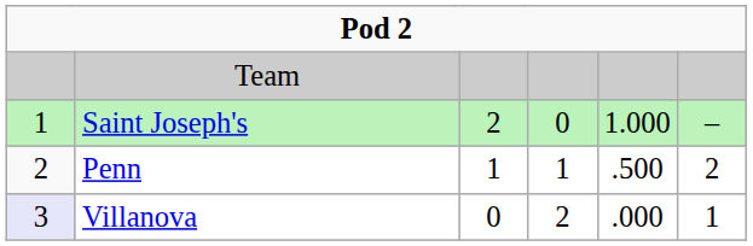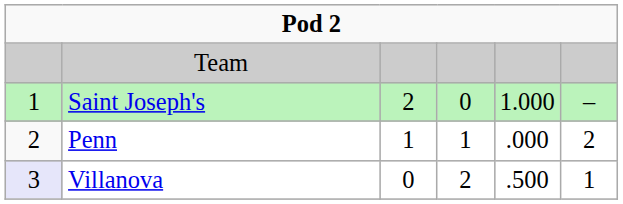 <table class="wikitable" style="margin:1em; clear:right; text-align:left; line-height:normal; width=50%">
 <tr>
 <td style="text-align:center" colspan="7"><strong>Pod 2</strong></td>
 </tr>
 <tr>
 <td style="text-align:center; background-color:#CCCCCC; width:30px"></td>
 <td style="text-align:center; background-color:#CCCCCC; width:200px">Team</td>
 <td style="text-align:center; background-color:#CCCCCC; width:30px"></td>
 <td style="text-align:center; background-color:#CCCCCC; width:30px"></td>
 <td style="text-align:center; background-color:#CCCCCC; width:30px"></td>
 <td style="text-align:center; background-color:#CCCCCC; width:30px"></td>
 </tr>
 <tr>
 <td style="text-align:center; background-color:#bbf3bb; width:30px">1</td>
 <td style="text-align:left; background-color:#bbf3bb; width:150px"><a href='#'>Saint Joseph's</a></td>
 <td style="text-align:center; background-color:#bbf3bb; width:30px">2</td>
 <td style="text-align:center; background-color:#bbf3bb; width:30px">0</td>
 <td style="text-align:center; background-color:#bbf3bb; width:30px">1.000</td>
 <td style="text-align:center; background-color:#bbf3bb; width:30px">–</td>
 </tr>
 <tr>
 <td style="text-align:center; width:30px">2</td>
 <td style="text-align:left; background:white; width:150px"><a href='#'>Penn</a></td>
 <td style="text-align:center; background:white; width:30px">1</td>
 <td style="text-align:center; background:white; width:30px">1</td>
-<td style="text-align:center; background:white; width:30px">.500</td>
+<td style="text-align:center; background:white; width:30px">.000</td>
 <td style="text-align:center; background:white; width:30px">2</td>
 </tr>
 <tr>
 <td style="background: lavender; text-align:center; width:30px">3</td>
 <td style="text-align:left; background:white; width:150px"><a href='#'>Villanova</a></td>
 <td style="text-align:center; background:white; width:30px">0</td>
 <td style="text-align:center; background:white; width:30px">2</td>
-<td style="text-align:center; background:white; width:30px">.000</td>
+<td style="text-align:center; background:white; width:30px">.500</td>
 <td style="text-align:center; background:white; width:30px">1</td>
 </tr>
 </table>
